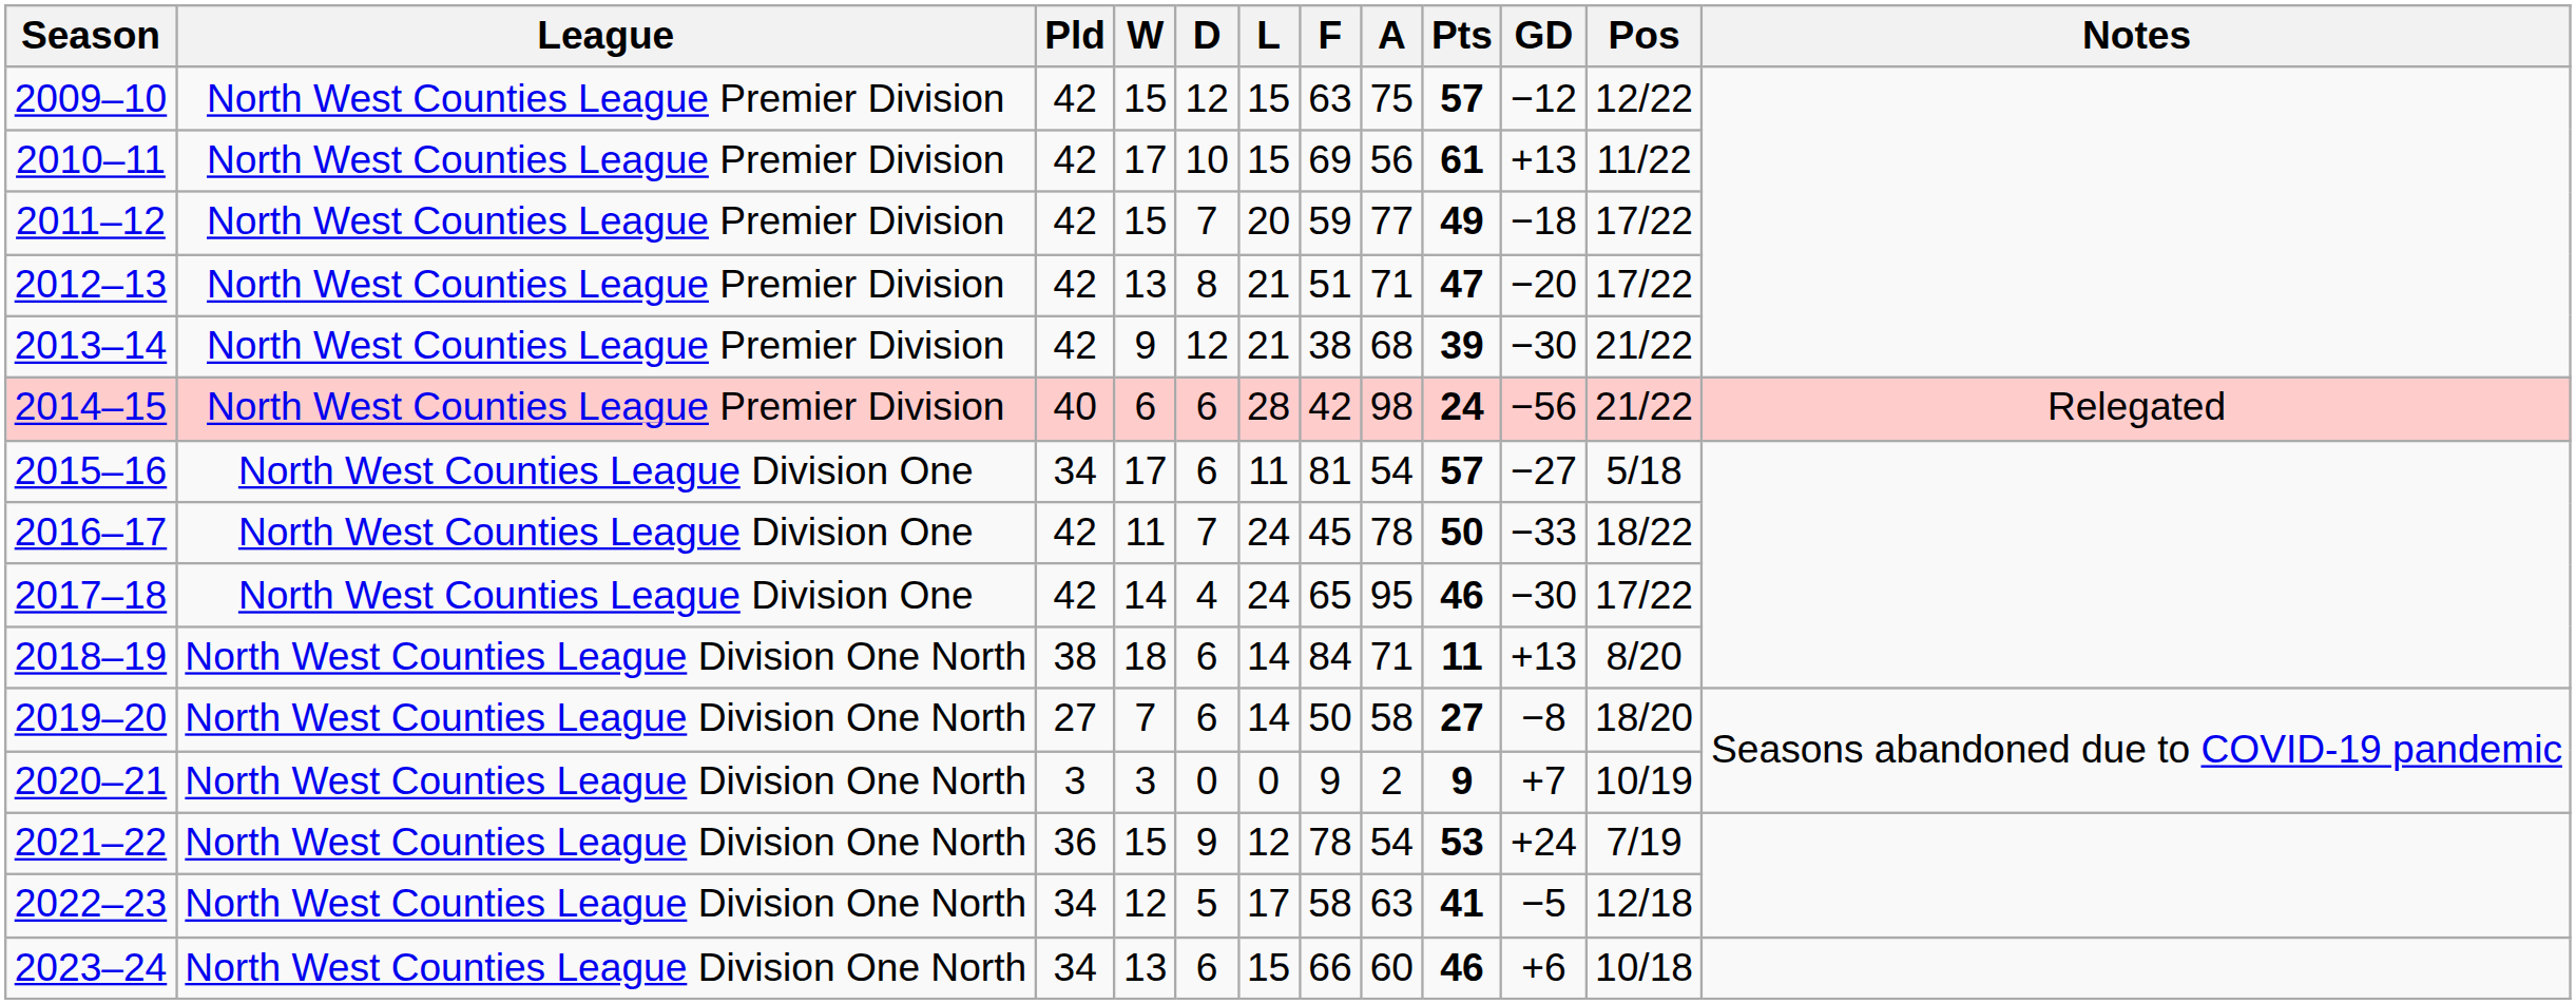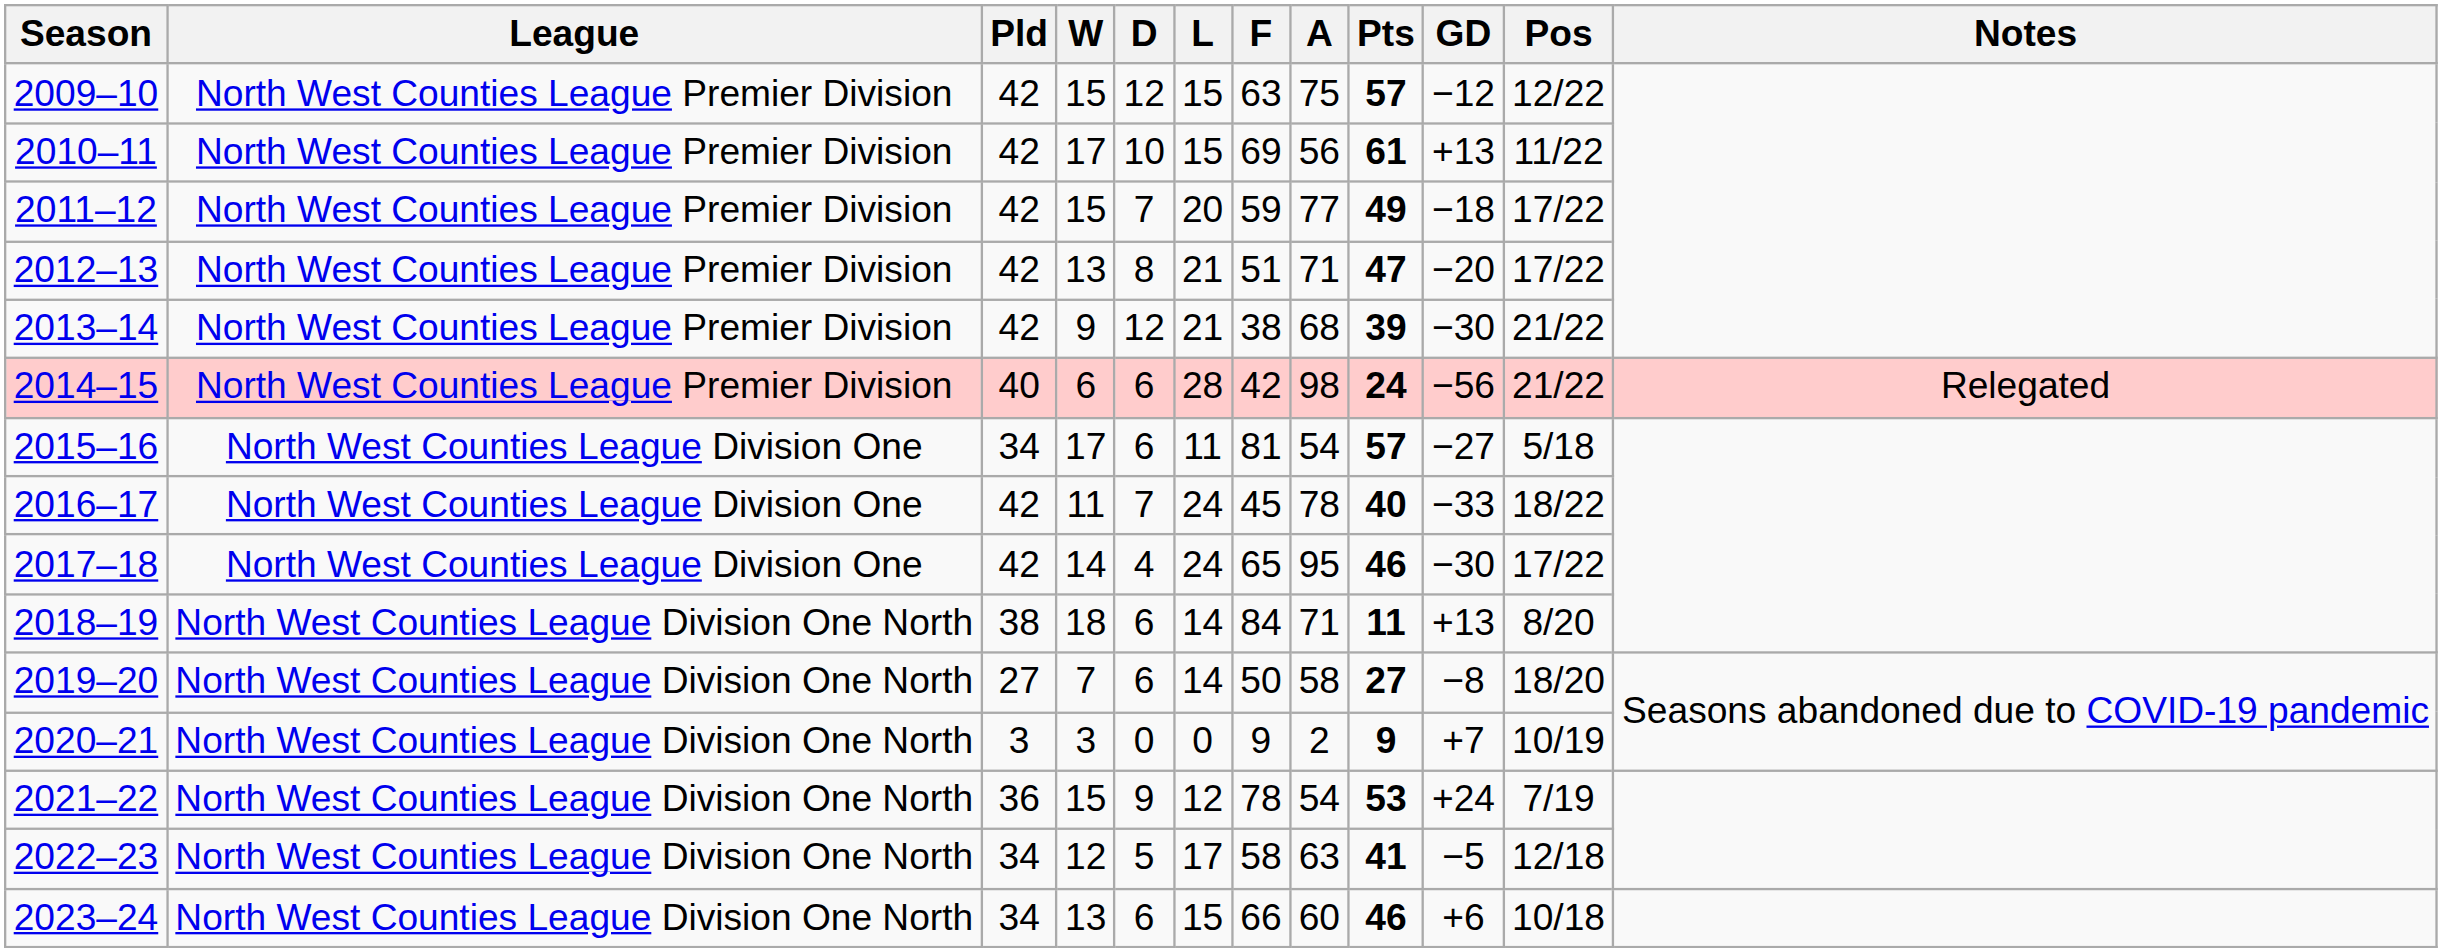 <table class="wikitable collapsible collapsed" style=text-align:center>
 <tr>
 <th>Season</th>
 <th>League</th>
 <th>Pld</th>
 <th>W</th>
 <th>D</th>
 <th>L</th>
 <th>F</th>
 <th>A</th>
 <th>Pts</th>
 <th>GD</th>
 <th>Pos</th>
 <th>Notes</th>
 </tr>
 <tr>
 <td><a href='#'>2009–10</a></td>
 <td><a href='#'>North West Counties League</a> Premier Division</td>
 <td>42</td>
 <td>15</td>
 <td>12</td>
 <td>15</td>
 <td>63</td>
 <td>75</td>
 <td><strong>57</strong></td>
 <td>−12</td>
 <td>12/22</td>
 <td rowspan="5"></td>
 </tr>
 <tr>
 <td><a href='#'>2010–11</a></td>
 <td><a href='#'>North West Counties League</a> Premier Division</td>
 <td>42</td>
 <td>17</td>
 <td>10</td>
 <td>15</td>
 <td>69</td>
 <td>56</td>
 <td><strong>61</strong></td>
 <td>+13</td>
 <td>11/22</td>
 </tr>
 <tr>
 <td><a href='#'>2011–12</a></td>
 <td><a href='#'>North West Counties League</a> Premier Division</td>
 <td>42</td>
 <td>15</td>
 <td>7</td>
 <td>20</td>
 <td>59</td>
 <td>77</td>
 <td><strong>49</strong></td>
 <td>−18</td>
 <td>17/22</td>
 </tr>
 <tr>
 <td><a href='#'>2012–13</a></td>
 <td><a href='#'>North West Counties League</a> Premier Division</td>
 <td>42</td>
 <td>13</td>
 <td>8</td>
 <td>21</td>
 <td>51</td>
 <td>71</td>
 <td><strong>47</strong></td>
 <td>−20</td>
 <td>17/22</td>
 </tr>
 <tr>
 <td><a href='#'>2013–14</a></td>
 <td><a href='#'>North West Counties League</a> Premier Division</td>
 <td>42</td>
 <td>9</td>
 <td>12</td>
 <td>21</td>
 <td>38</td>
 <td>68</td>
 <td><strong>39</strong></td>
 <td>−30</td>
 <td>21/22</td>
 </tr>
 <tr style="background:#fcc;">
 <td><a href='#'>2014–15</a></td>
 <td><a href='#'>North West Counties League</a> Premier Division</td>
 <td>40</td>
 <td>6</td>
 <td>6</td>
 <td>28</td>
 <td>42</td>
 <td>98</td>
 <td><strong>24</strong></td>
 <td>−56</td>
 <td>21/22</td>
 <td>Relegated</td>
 </tr>
 <tr>
 <td><a href='#'>2015–16</a></td>
 <td><a href='#'>North West Counties League</a> Division One</td>
 <td>34</td>
 <td>17</td>
 <td>6</td>
 <td>11</td>
 <td>81</td>
 <td>54</td>
 <td><strong>57</strong></td>
 <td>−27</td>
 <td>5/18</td>
 <td rowspan="4"></td>
 </tr>
 <tr>
 <td><a href='#'>2016–17</a></td>
 <td><a href='#'>North West Counties League</a> Division One</td>
 <td>42</td>
 <td>11</td>
 <td>7</td>
 <td>24</td>
 <td>45</td>
 <td>78</td>
-<td><strong>50</strong></td>
+<td><strong>40</strong></td>
 <td>−33</td>
 <td>18/22</td>
 </tr>
 <tr>
 <td><a href='#'>2017–18</a></td>
 <td><a href='#'>North West Counties League</a> Division One</td>
 <td>42</td>
 <td>14</td>
 <td>4</td>
 <td>24</td>
 <td>65</td>
 <td>95</td>
 <td><strong>46</strong></td>
 <td>−30</td>
 <td>17/22</td>
 </tr>
 <tr>
 <td><a href='#'>2018–19</a></td>
 <td><a href='#'>North West Counties League</a> Division One North</td>
 <td>38</td>
 <td>18</td>
 <td>6</td>
 <td>14</td>
 <td>84</td>
 <td>71</td>
 <td><strong>11</strong></td>
 <td>+13</td>
 <td>8/20</td>
 </tr>
 <tr>
 <td><a href='#'>2019–20</a></td>
 <td><a href='#'>North West Counties League</a> Division One North</td>
 <td>27</td>
 <td>7</td>
 <td>6</td>
 <td>14</td>
 <td>50</td>
 <td>58</td>
 <td><strong>27</strong></td>
 <td>−8</td>
 <td>18/20</td>
 <td rowspan="2">Seasons abandoned due to <a href='#'>COVID-19 pandemic</a></td>
 </tr>
 <tr>
 <td><a href='#'>2020–21</a></td>
 <td><a href='#'>North West Counties League</a> Division One North</td>
 <td>3</td>
 <td>3</td>
 <td>0</td>
 <td>0</td>
 <td>9</td>
 <td>2</td>
 <td><strong>9</strong></td>
 <td>+7</td>
 <td>10/19</td>
 </tr>
 <tr>
 <td><a href='#'>2021–22</a></td>
 <td><a href='#'>North West Counties League</a> Division One North</td>
 <td>36</td>
 <td>15</td>
 <td>9</td>
 <td>12</td>
 <td>78</td>
 <td>54</td>
 <td><strong>53</strong></td>
 <td>+24</td>
 <td>7/19</td>
 <td rowspan="2"></td>
 </tr>
 <tr>
 <td><a href='#'>2022–23</a></td>
 <td><a href='#'>North West Counties League</a> Division One North</td>
 <td>34</td>
 <td>12</td>
 <td>5</td>
 <td>17</td>
 <td>58</td>
 <td>63</td>
 <td><strong>41</strong></td>
 <td>−5</td>
 <td>12/18</td>
 </tr>
 <tr>
 <td><a href='#'>2023–24</a></td>
 <td><a href='#'>North West Counties League</a> Division One North</td>
 <td>34</td>
 <td>13</td>
 <td>6</td>
 <td>15</td>
 <td>66</td>
 <td>60</td>
 <td><strong>46</strong></td>
 <td>+6</td>
 <td>10/18</td>
 </tr>
 </table>
